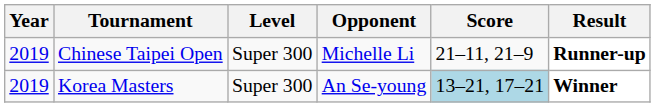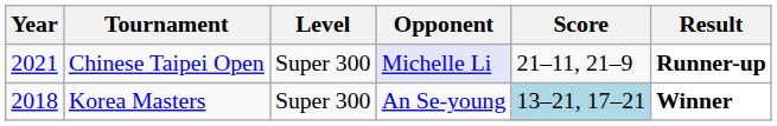 <table class="sortable wikitable" style="font-size: 90%;">
 <tr>
 <th>Year</th>
 <th>Tournament</th>
 <th>Level</th>
 <th>Opponent</th>
 <th>Score</th>
 <th>Result</th>
 </tr>
 <tr>
-<td align="center"><a href='#'>2019</a></td>
+<td align="center"><a href='#'>2021</a></td>
 <td align="left"><a href='#'>Chinese Taipei Open</a></td>
 <td align="left">Super 300</td>
-<td align="left"> <a href='#'>Michelle Li</a></td>
+<td align="left" style="background: lavender;"> <a href='#'>Michelle Li</a></td>
 <td align="left">21–11, 21–9</td>
 <td style="text-align:left; background:white"> <strong>Runner-up</strong></td>
 </tr>
 <tr>
-<td align="center"><a href='#'>2019</a></td>
+<td align="center"><a href='#'>2018</a></td>
 <td align="left"><a href='#'>Korea Masters</a></td>
 <td align="left">Super 300</td>
 <td align="left"> <a href='#'>An Se-young</a></td>
 <td align="left" style="background: lightblue;">13–21, 17–21</td>
 <td style="text-align:left; background:white"> <strong>Winner</strong></td>
 </tr>
 </table>
